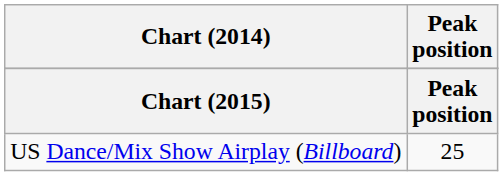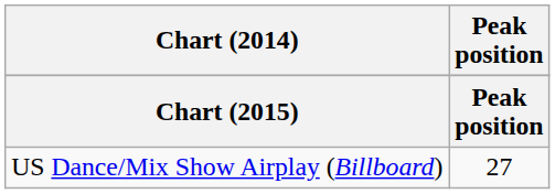 <table class="wikitable sortable plainrowheaders">
 <tr>
 <th>Chart (2014)</th>
 <th>Peak<br>position</th>
 </tr>
 <tr>
 </tr>
 <tr>
 </tr>
 <tr>
 </tr>
 <tr>
 </tr>
 <tr>
 <th>Chart (2015)</th>
 <th>Peak<br>position</th>
 </tr>
 <tr>
 <td>US <a href='#'>Dance/Mix Show Airplay</a> (<em><a href='#'>Billboard</a></em>)</td>
-<td style="text-align:center;">25</td>
+<td style="text-align:center;">27</td>
 </tr>
 </table>
